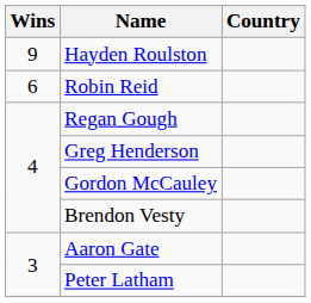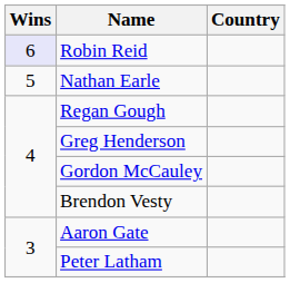 <table class="wikitable">
 <tr>
 <th>Wins</th>
 <th>Name</th>
 <th>Country</th>
 </tr>
 <tr>
-<td align=center>9</td>
-<td><a href='#'>Hayden Roulston</a></td>
+<td align=center style="background: lavender;">6</td>
+<td><a href='#'>Robin Reid</a></td>
 <td></td>
 </tr>
 <tr>
-<td align=center>6</td>
-<td><a href='#'>Robin Reid</a></td>
+<td align=center>5</td>
+<td><a href='#'>Nathan Earle</a></td>
 <td></td>
 </tr>
 <tr>
 <td align=center rowspan=4>4</td>
 <td><a href='#'>Regan Gough</a></td>
 <td></td>
 </tr>
 <tr>
 <td><a href='#'>Greg Henderson</a></td>
 <td></td>
 </tr>
 <tr>
 <td><a href='#'>Gordon McCauley</a></td>
 <td></td>
 </tr>
 <tr>
 <td>Brendon Vesty</td>
 <td></td>
 </tr>
 <tr>
 <td align=center rowspan=2>3</td>
 <td><a href='#'>Aaron Gate</a></td>
 <td></td>
 </tr>
 <tr>
 <td><a href='#'>Peter Latham</a></td>
 <td></td>
 </tr>
 <tr>
 </tr>
 </table>
